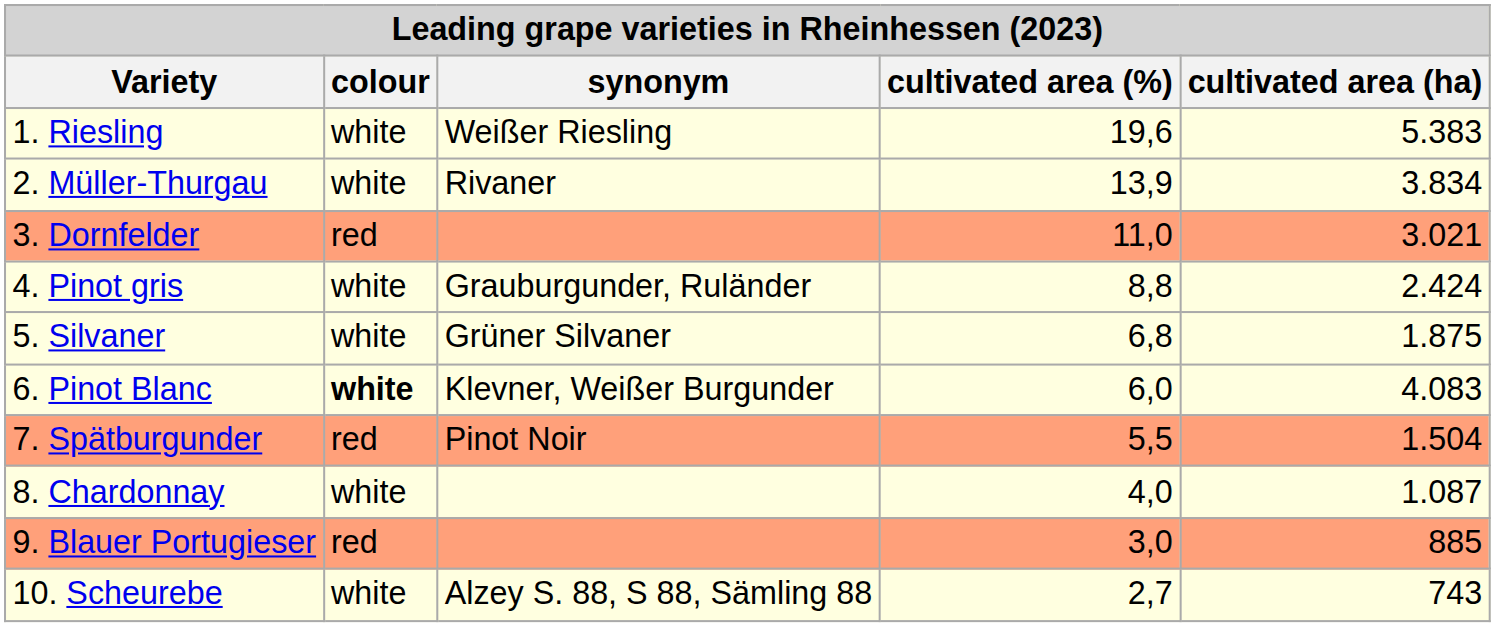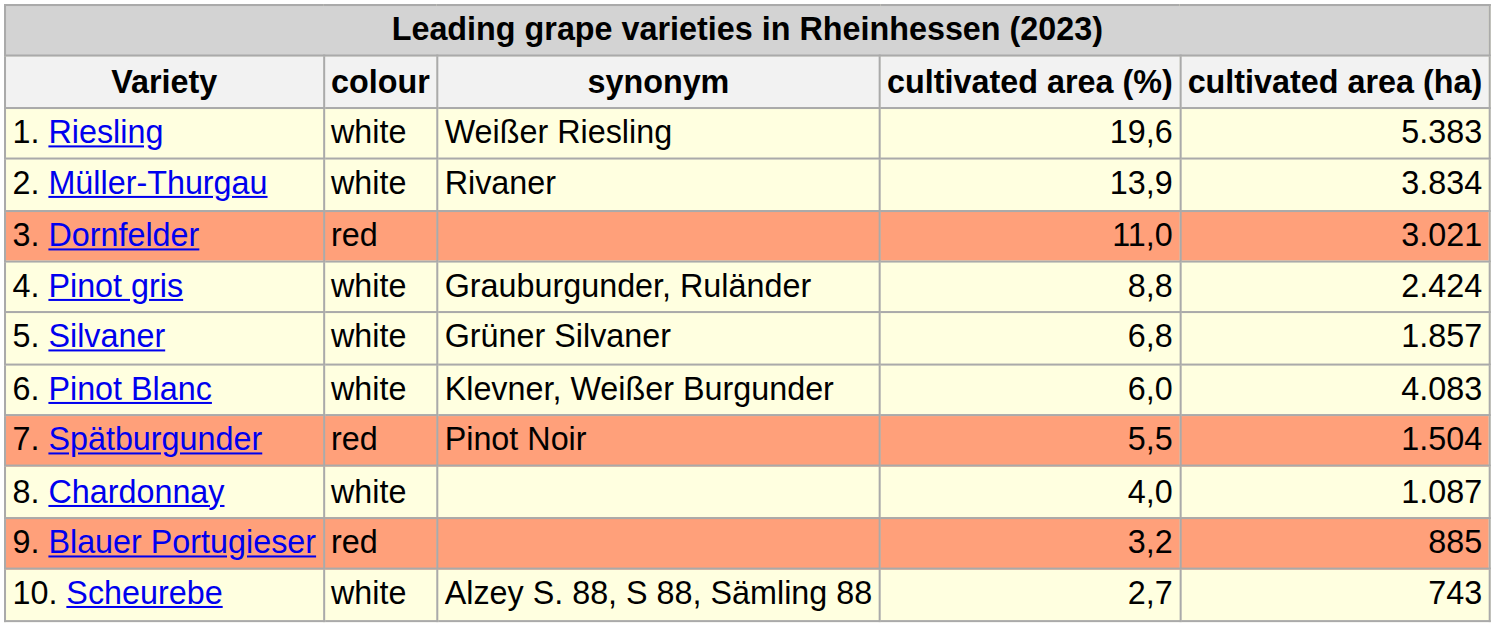 <table class="wikitable sortable" style="background:#FFFFE0;">
 <tr>
 <th colspan="5" style="background:lightgrey;">Leading grape varieties in Rheinhessen (2023)</th>
 </tr>
 <tr>
 <th>Variety</th>
 <th>colour</th>
 <th>synonym</th>
 <th>cultivated area (%)</th>
 <th>cultivated area (ha)</th>
 </tr>
 <tr>
 <td>1. <a href='#'>Riesling</a></td>
 <td>white</td>
 <td>Weißer Riesling</td>
 <td style="text-align:right;">19,6</td>
 <td style="text-align:right;">5.383</td>
 </tr>
 <tr>
 <td>2. <a href='#'>Müller-Thurgau</a></td>
 <td>white</td>
 <td>Rivaner</td>
 <td style="text-align:right;">13,9</td>
 <td style="text-align:right;">3.834</td>
 </tr>
 <tr style="background:#FFA07A">
 <td>3. <a href='#'>Dornfelder</a></td>
 <td>red</td>
 <td></td>
 <td style="text-align:right;">11,0</td>
 <td style="text-align:right;">3.021</td>
 </tr>
 <tr>
 <td>4.  <a href='#'>Pinot gris</a></td>
 <td>white</td>
 <td>Grauburgunder, Ruländer</td>
 <td style="text-align:right;">8,8</td>
 <td style="text-align:right;">2.424</td>
 </tr>
 <tr>
 <td>5. <a href='#'>Silvaner</a></td>
 <td>white</td>
 <td>Grüner Silvaner</td>
 <td style="text-align:right;">6,8</td>
-<td style="text-align:right;">1.875</td>
+<td style="text-align:right;">1.857</td>
 </tr>
 <tr>
 <td>6. <a href='#'>Pinot Blanc</a></td>
-<td><strong>white</strong></td>
+<td>white</td>
 <td>Klevner, Weißer Burgunder</td>
 <td style="text-align:right;">6,0</td>
 <td style="text-align:right;">4.083</td>
 </tr>
 <tr style="background:#FFA07A">
 <td>7. <a href='#'>Spätburgunder</a></td>
 <td>red</td>
 <td>Pinot Noir</td>
 <td style="text-align:right;">5,5</td>
 <td style="text-align:right;">1.504</td>
 </tr>
 <tr>
 <td>8.  <a href='#'>Chardonnay</a></td>
 <td>white</td>
 <td></td>
 <td style="text-align:right;">4,0</td>
 <td style="text-align:right;">1.087</td>
 </tr>
 <tr style="background:#FFA07A">
 <td>9. <a href='#'>Blauer Portugieser</a></td>
 <td>red</td>
 <td></td>
-<td style="text-align:right;">3,0</td>
+<td style="text-align:right;">3,2</td>
 <td style="text-align:right;">885</td>
 </tr>
 <tr>
 <td>10. <a href='#'>Scheurebe</a></td>
 <td>white</td>
 <td>Alzey S. 88, S 88, Sämling 88</td>
 <td style="text-align:right;">2,7</td>
 <td style="text-align:right;">743</td>
 </tr>
 </table>
